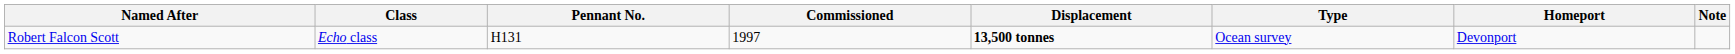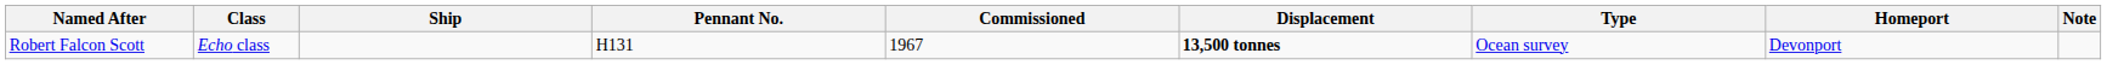 <table class="wikitable" style="margin:auto; width:100%;">
 <tr>
 <th>Named After</th>
 <th>Class</th>
+<th style="text-align:center; width:14%;">Ship</th>
 <th style="text-align:center; width:14%;">Pennant No.</th>
 <th style="text-align:center; width:14%;">Commissioned</th>
 <th style="text-align:center; width:14%;">Displacement</th>
 <th style="text-align:center; width:14%;">Type</th>
 <th style="text-align:center; width:14%;">Homeport</th>
 <th style="text-align:center; width:2%;">Note</th>
 </tr>
 <tr>
 <td><a href='#'>Robert Falcon Scott</a></td>
 <td><a href='#'><em>Echo</em> class</a></td>
+<td></td>
 <td>H131</td>
-<td>1997</td>
+<td>1967</td>
 <td><strong>13,500 tonnes</strong></td>
 <td><a href='#'>Ocean survey</a></td>
 <td><a href='#'>Devonport</a></td>
 <td></td>
 </tr>
 </table>
